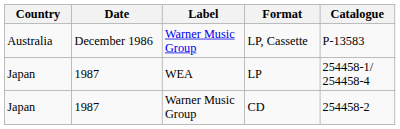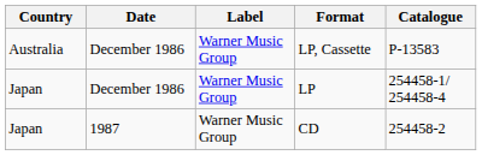 <table class="wikitable">
 <tr>
 <th width="80px">Country</th>
 <th width="110px">Date</th>
 <th width="100px">Label</th>
 <th width="90px">Format</th>
 <th width="90px">Catalogue</th>
 </tr>
 <tr>
 <td>Australia</td>
 <td>December 1986</td>
 <td><a href='#'>Warner Music Group</a></td>
 <td>LP, Cassette</td>
 <td>P-13583</td>
 </tr>
 <tr>
 <td>Japan</td>
-<td>1987</td>
-<td>WEA</td>
+<td>December 1986</td>
+<td><a href='#'>Warner Music Group</a></td>
 <td>LP</td>
 <td>254458-1/ 254458-4</td>
 </tr>
 <tr>
 <td>Japan</td>
 <td>1987</td>
 <td>Warner Music Group</td>
 <td>CD</td>
 <td>254458-2</td>
 </tr>
 </table>
